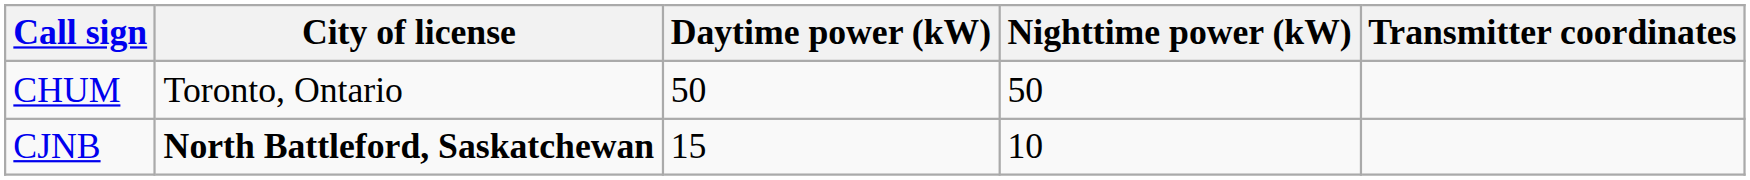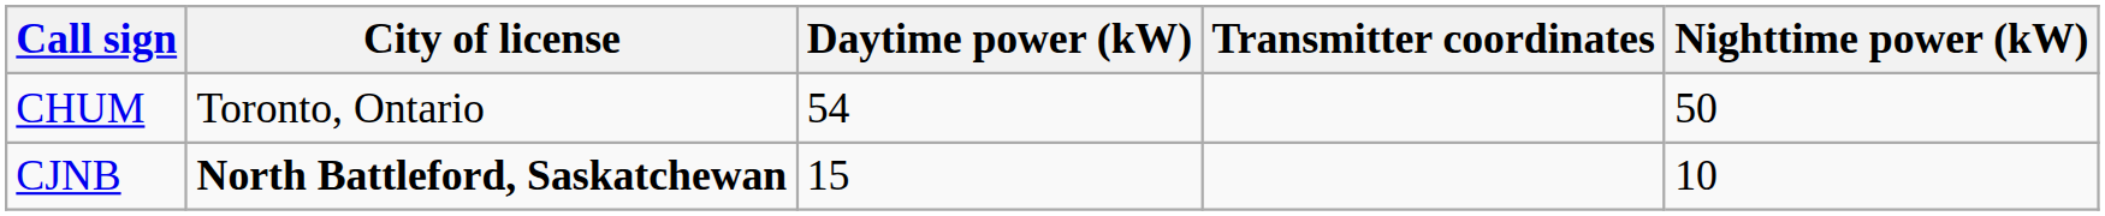 <table class="wikitable sortable">
 <tr>
 <th><a href='#'>Call sign</a></th>
 <th>City of license</th>
 <th>Daytime power (kW)</th>
+<th>Transmitter coordinates</th>
 <th>Nighttime power (kW)</th>
-<th>Transmitter coordinates</th>
 </tr>
 <tr>
 <td><a href='#'>CHUM</a></td>
 <td>Toronto, Ontario</td>
+<td>54</td>
+<td></td>
 <td>50</td>
-<td>50</td>
-<td></td>
 </tr>
 <tr>
 <td><a href='#'>CJNB</a></td>
 <td><strong>North Battleford, Saskatchewan</strong></td>
 <td>15</td>
+<td></td>
 <td>10</td>
-<td></td>
 </tr>
 </table>
